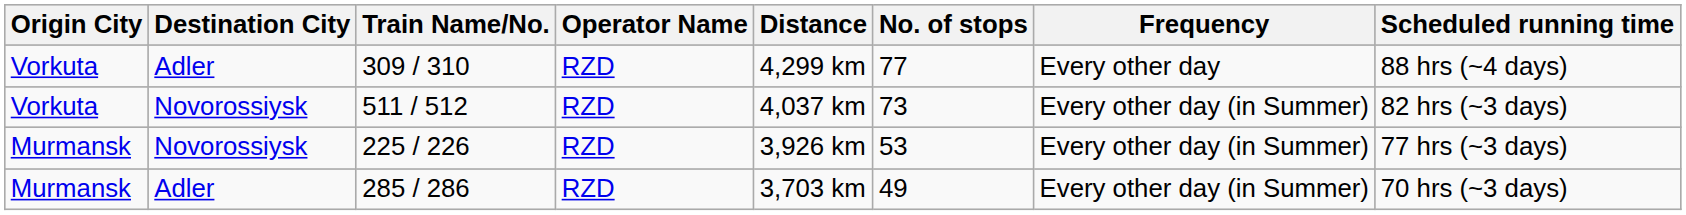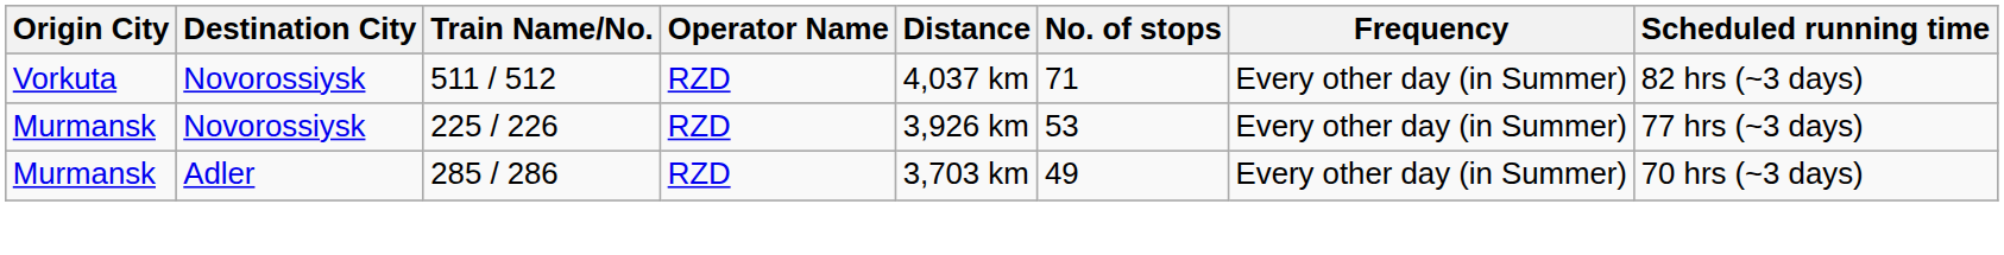 <table class="wikitable sortable" width= align=>
 <tr>
 <th>Origin City</th>
 <th>Destination City</th>
 <th>Train Name/No.</th>
 <th>Operator Name</th>
 <th>Distance</th>
 <th>No. of stops</th>
 <th>Frequency</th>
 <th data-sort-type="number">Scheduled running time</th>
 </tr>
 <tr>
 <td><a href='#'>Vorkuta</a></td>
-<td><a href='#'>Adler</a></td>
-<td>309 / 310</td>
-<td><a href='#'>RZD</a></td>
-<td>4,299 km</td>
-<td>77</td>
-<td>Every other day</td>
-<td>88 hrs (~4 days)</td>
-</tr>
-<tr>
-<td><a href='#'>Vorkuta</a></td>
 <td><a href='#'>Novorossiysk</a></td>
 <td>511 / 512</td>
 <td><a href='#'>RZD</a></td>
 <td>4,037 km</td>
-<td>73</td>
+<td>71</td>
 <td>Every other day (in Summer)</td>
 <td>82 hrs (~3 days)</td>
 </tr>
 <tr>
 <td><a href='#'>Murmansk</a></td>
 <td><a href='#'>Novorossiysk</a></td>
 <td>225 / 226</td>
 <td><a href='#'>RZD</a></td>
 <td>3,926 km</td>
 <td>53</td>
 <td>Every other day (in Summer)</td>
 <td>77 hrs (~3 days)</td>
 </tr>
 <tr>
 <td><a href='#'>Murmansk</a></td>
 <td><a href='#'>Adler</a></td>
 <td>285 / 286</td>
 <td><a href='#'>RZD</a></td>
 <td>3,703 km</td>
 <td>49</td>
 <td>Every other day (in Summer)</td>
 <td>70 hrs (~3 days)</td>
 </tr>
 </table>
